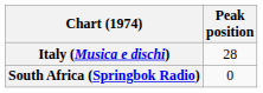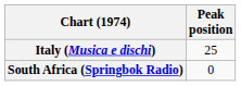 <table class="wikitable sortable plainrowheaders" style="text-align:center">
 <tr>
 <th>Chart (1974)</th>
 <th>Peak<br>position</th>
 </tr>
 <tr>
 <th scope="row">Italy (<em><a href='#'>Musica e dischi</a></em>)</th>
-<td>28</td>
+<td>25</td>
 </tr>
 <tr>
 <th scope="row">South Africa (<a href='#'>Springbok Radio</a>)</th>
 <td>0</td>
 </tr>
 </table>
